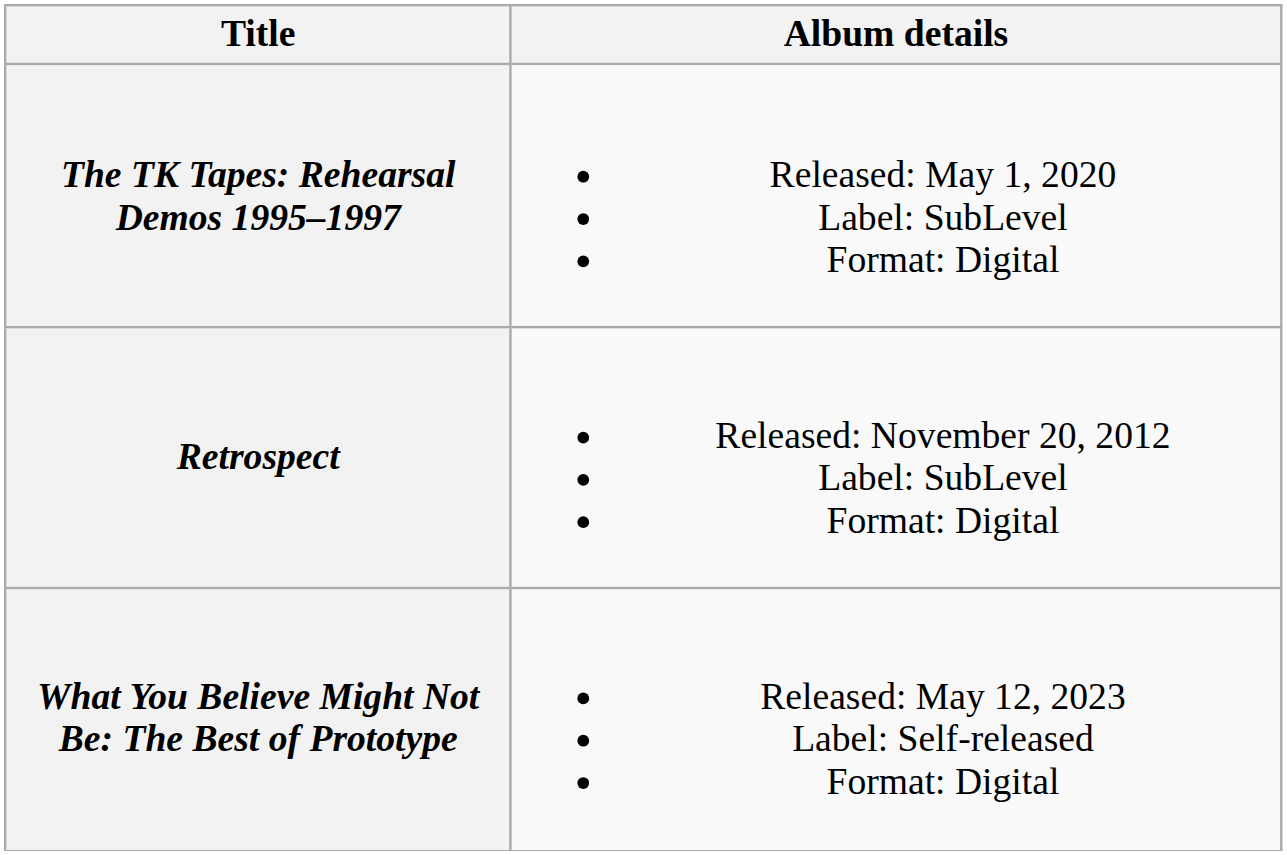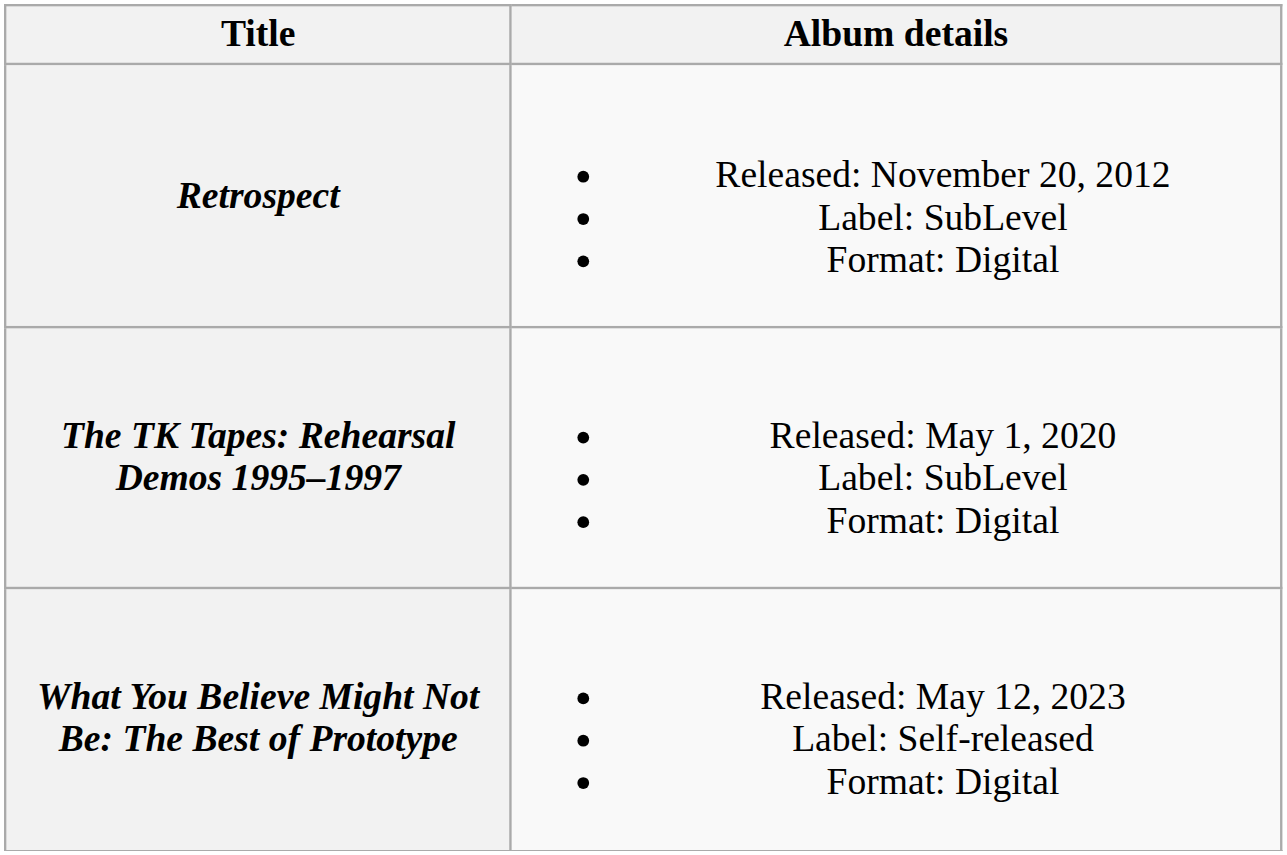 <table class="wikitable plainrowheaders" style="text-align:center;" border="1">
 <tr>
 <th scope="col" style="width:13em;">Title</th>
 <th scope="col" style="width:20em;">Album details</th>
 </tr>
 <tr>
+<th scope="row"><em>Retrospect</em></th>
+<td><br><ul><li>Released: November 20, 2012</li><li>Label: SubLevel</li><li>Format: Digital</li></ul></td>
+</tr>
+<tr>
 <th scope="row"><em>The TK Tapes: Rehearsal Demos 1995–1997</em></th>
 <td><br><ul><li>Released: May 1, 2020</li><li>Label: SubLevel</li><li>Format: Digital</li></ul></td>
-</tr>
-<tr>
-<th scope="row"><em>Retrospect</em></th>
-<td><br><ul><li>Released: November 20, 2012</li><li>Label: SubLevel</li><li>Format: Digital</li></ul></td>
 </tr>
 <tr>
 <th scope="row"><em>What You Believe Might Not Be: The Best of Prototype</em></th>
 <td><br><ul><li>Released: May 12, 2023</li><li>Label: Self-released</li><li>Format: Digital</li></ul></td>
 </tr>
 <tr>
 </tr>
 </table>
